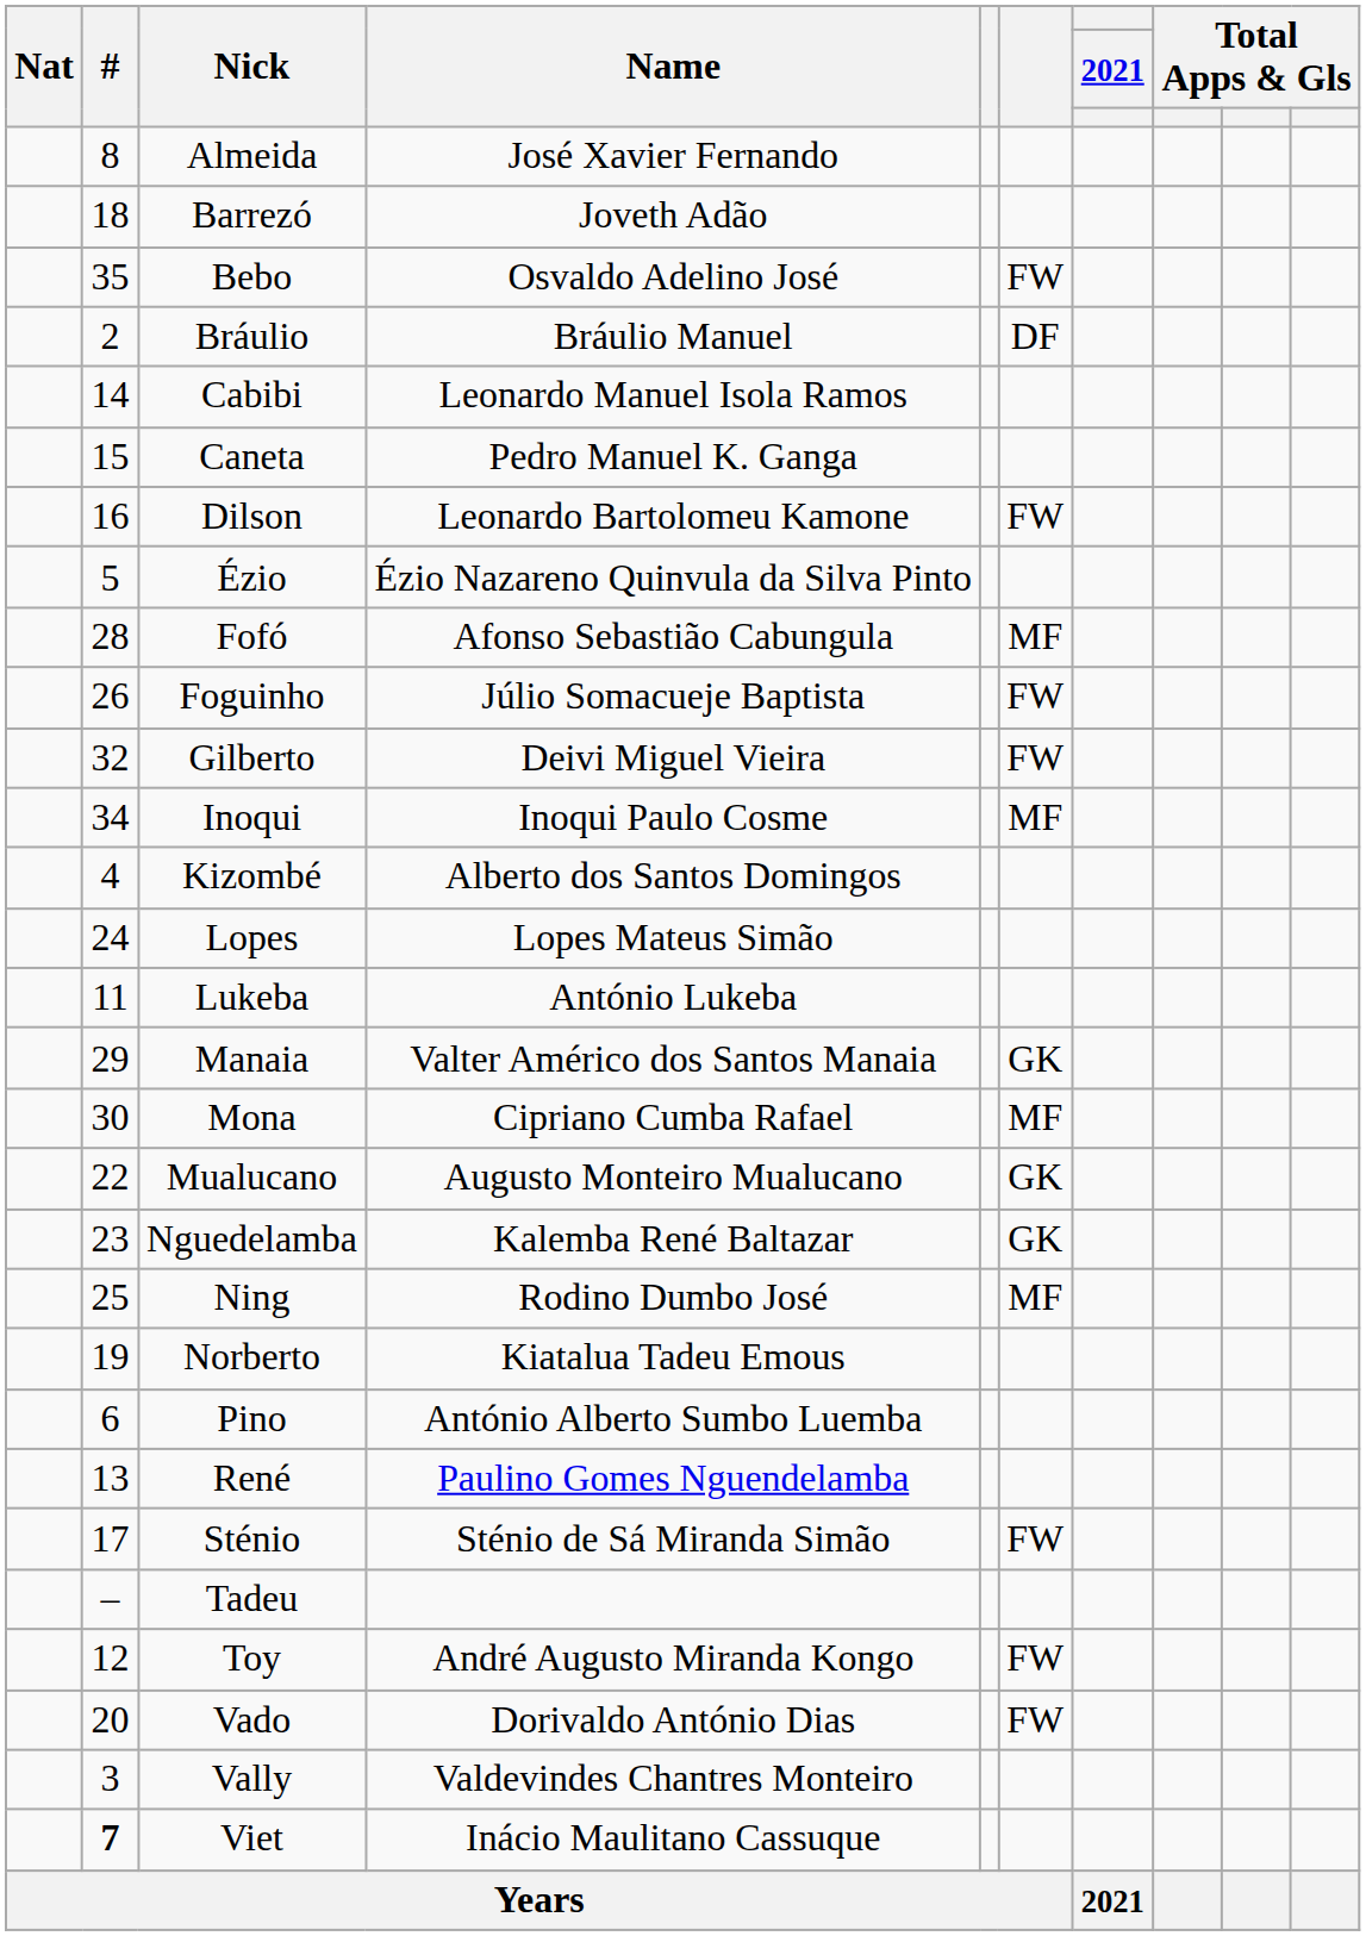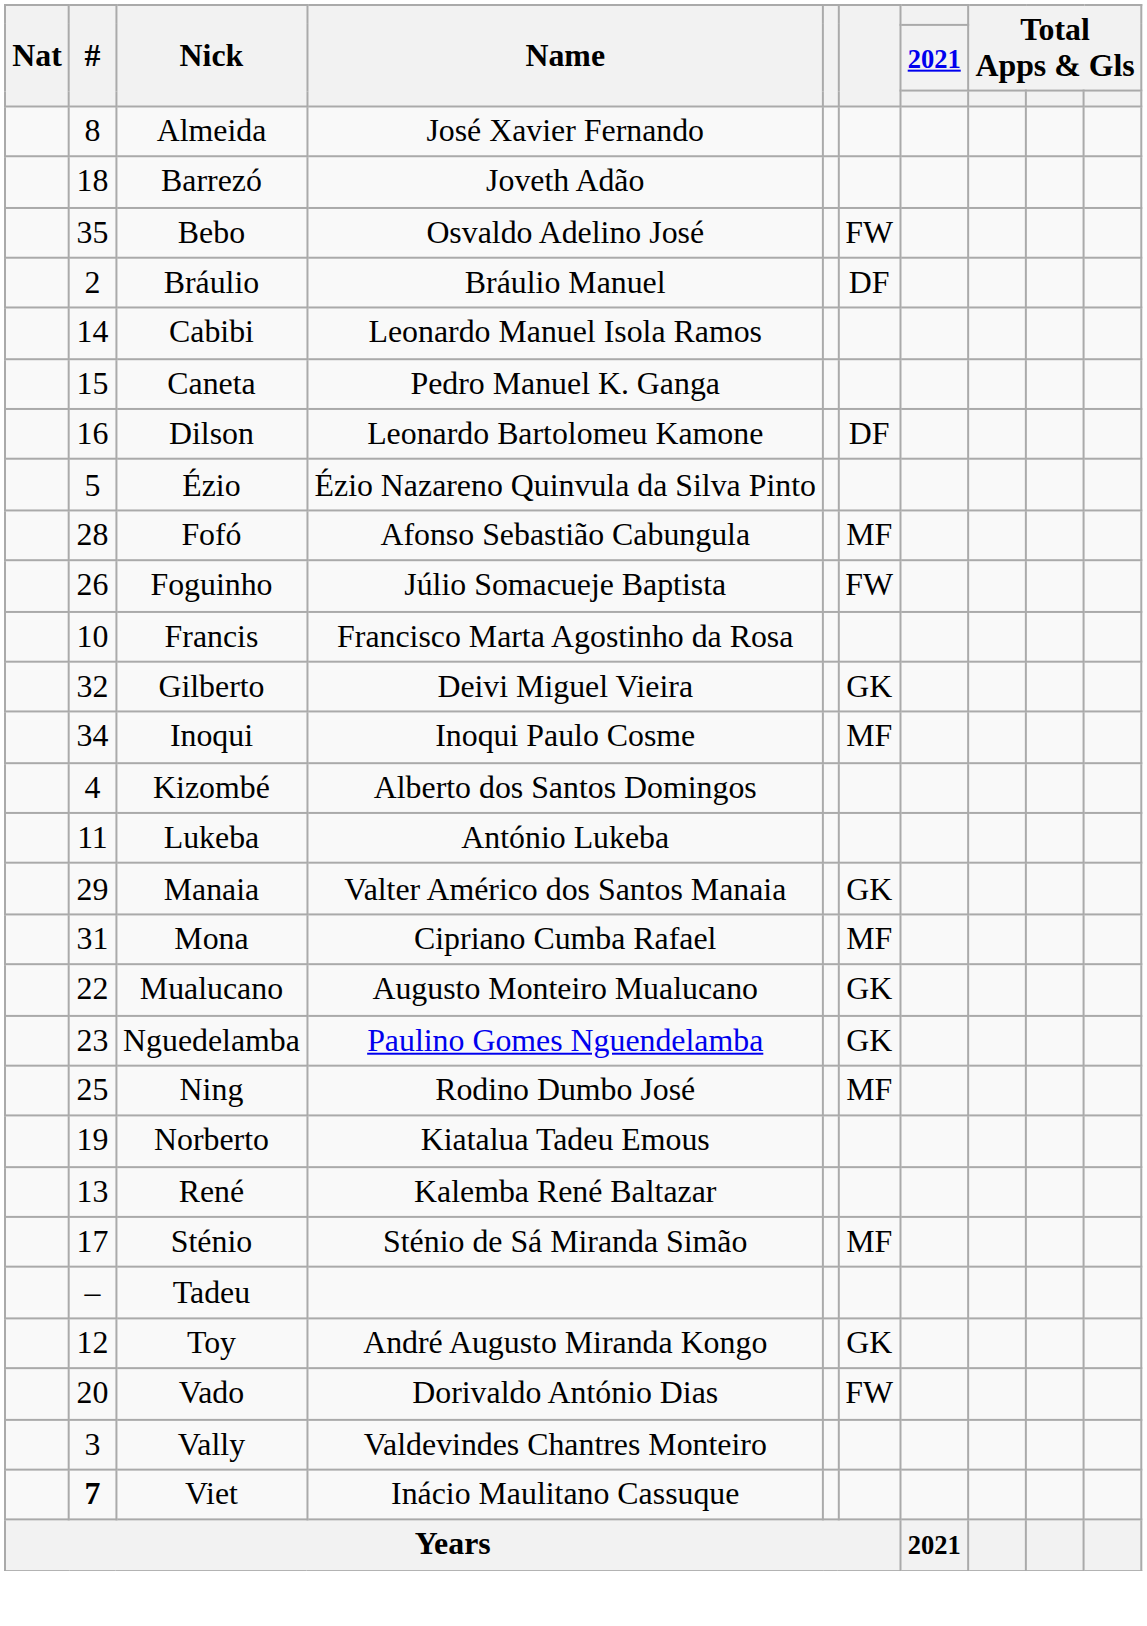 <table class="wikitable plainrowheaders sortable" style="text-align:center">
 <tr>
 <th scope="col" rowspan="3">Nat</th>
 <th scope="col" rowspan="3">#</th>
 <th scope="col" rowspan="3">Nick</th>
 <th scope="col" rowspan="3">Name</th>
 <th scope="col" rowspan="3"></th>
 <th scope="col" rowspan="3"></th>
 <th colspan="1"><small></small></th>
 <th colspan="3" rowspan="2">Total<br>Apps & Gls</th>
 </tr>
 <tr>
 <th colspan="1"><small><a href='#'>2021</a></small></th>
 </tr>
 <tr>
 <th scope="col" rowspan="1"><sup></sup></th>
 <th scope="col" rowspan="1"><sup></sup></th>
 <th scope="col" rowspan="1"><sup></sup></th>
 <th scope="col" rowspan="1"><sup></sup></th>
 </tr>
 <tr>
 <td></td>
 <td data-sort-value="08">8</td>
 <td>Almeida</td>
 <td data-sort-value="Jose X">José Xavier Fernando</td>
 <td></td>
 <td data-sort-value="3"></td>
 <td></td>
 <td></td>
 <td></td>
 <td></td>
 </tr>
 <tr>
 <td></td>
 <td>18</td>
 <td>Barrezó</td>
 <td>Joveth Adão</td>
 <td></td>
 <td data-sort-value="2"></td>
 <td></td>
 <td></td>
 <td></td>
 <td></td>
 </tr>
 <tr>
 <td></td>
 <td>35</td>
 <td>Bebo</td>
 <td>Osvaldo Adelino José</td>
 <td></td>
 <td>FW</td>
 <td></td>
 <td></td>
 <td></td>
 <td></td>
 </tr>
 <tr>
 <td></td>
 <td data-sort-value="02">2</td>
 <td>Bráulio</td>
 <td>Bráulio Manuel</td>
 <td></td>
 <td data-sort-value="2">DF</td>
 <td></td>
 <td></td>
 <td></td>
 <td></td>
 </tr>
 <tr>
 <td></td>
 <td>14</td>
 <td>Cabibi</td>
 <td>Leonardo Manuel Isola Ramos</td>
 <td></td>
 <td data-sort-value="3"></td>
 <td></td>
 <td></td>
 <td></td>
 <td></td>
 </tr>
 <tr>
 <td></td>
 <td>15</td>
 <td>Caneta</td>
 <td>Pedro Manuel K. Ganga</td>
 <td></td>
 <td data-sort-value="3"></td>
 <td></td>
 <td></td>
 <td></td>
 <td></td>
 </tr>
 <tr>
 <td></td>
 <td>16</td>
 <td>Dilson</td>
 <td>Leonardo Bartolomeu Kamone</td>
 <td></td>
-<td>FW</td>
+<td data-sort-value="2">DF</td>
 <td></td>
 <td></td>
 <td></td>
 <td></td>
 </tr>
 <tr>
 <td></td>
 <td data-sort-value="05">5</td>
 <td data-sort-value="Ezio">Ézio</td>
 <td data-sort-value="Ezio">Ézio Nazareno Quinvula da Silva Pinto</td>
 <td></td>
 <td data-sort-value="2"></td>
 <td></td>
 <td></td>
 <td></td>
 <td></td>
 </tr>
 <tr>
 <td></td>
 <td>28</td>
 <td>Fofó</td>
 <td>Afonso Sebastião Cabungula</td>
 <td></td>
 <td data-sort-value="3">MF</td>
 <td></td>
 <td></td>
 <td></td>
 <td></td>
 </tr>
 <tr>
 <td></td>
 <td>26</td>
 <td>Foguinho</td>
 <td data-sort-value="Julio S">Júlio Somacueje Baptista</td>
 <td></td>
 <td>FW</td>
 <td></td>
 <td></td>
 <td></td>
 <td></td>
 </tr>
 <tr>
 <td></td>
+<td>10</td>
+<td>Francis</td>
+<td>Francisco Marta Agostinho da Rosa</td>
+<td></td>
+<td data-sort-value="3"></td>
+<td></td>
+<td></td>
+<td></td>
+<td></td>
+</tr>
+<tr>
+<td></td>
 <td>32</td>
 <td>Gilberto</td>
 <td>Deivi Miguel Vieira</td>
 <td></td>
-<td>FW</td>
+<td data-sort-value="1">GK</td>
 <td></td>
 <td></td>
 <td></td>
 <td></td>
 </tr>
 <tr>
 <td></td>
 <td>34</td>
 <td>Inoqui</td>
 <td>Inoqui Paulo Cosme</td>
 <td></td>
 <td data-sort-value="3">MF</td>
 <td></td>
 <td></td>
 <td></td>
 <td></td>
 </tr>
 <tr>
 <td></td>
 <td data-sort-value="04">4</td>
 <td>Kizombé</td>
 <td>Alberto dos Santos Domingos</td>
-<td></td>
-<td data-sort-value="2"></td>
-<td></td>
-<td></td>
-<td></td>
-<td></td>
-</tr>
-<tr>
-<td></td>
-<td>24</td>
-<td>Lopes</td>
-<td>Lopes Mateus Simão</td>
 <td></td>
 <td data-sort-value="2"></td>
 <td></td>
 <td></td>
 <td></td>
 <td></td>
 </tr>
 <tr>
 <td></td>
 <td>11</td>
 <td>Lukeba</td>
 <td>António Lukeba</td>
 <td></td>
 <td data-sort-value="3"></td>
 <td></td>
 <td></td>
 <td></td>
 <td></td>
 </tr>
 <tr>
 <td></td>
 <td>29</td>
 <td>Manaia</td>
 <td>Valter Américo dos Santos Manaia</td>
 <td></td>
 <td data-sort-value="1">GK</td>
 <td></td>
 <td></td>
 <td></td>
 <td></td>
 </tr>
 <tr>
 <td></td>
-<td>30</td>
+<td>31</td>
 <td>Mona</td>
 <td>Cipriano Cumba Rafael</td>
 <td></td>
 <td data-sort-value="3">MF</td>
 <td></td>
 <td></td>
 <td></td>
 <td></td>
 </tr>
 <tr>
 <td></td>
 <td>22</td>
 <td>Mualucano</td>
 <td>Augusto Monteiro Mualucano</td>
 <td></td>
 <td data-sort-value="1">GK</td>
 <td></td>
 <td></td>
 <td></td>
 <td></td>
 </tr>
 <tr>
 <td></td>
 <td>23</td>
 <td>Nguedelamba</td>
-<td>Kalemba René Baltazar</td>
+<td><a href='#'>Paulino Gomes Nguendelamba</a></td>
 <td></td>
 <td data-sort-value="1">GK</td>
 <td></td>
 <td></td>
 <td></td>
 <td></td>
 </tr>
 <tr>
 <td></td>
 <td>25</td>
 <td>Ning</td>
 <td>Rodino Dumbo José</td>
 <td></td>
 <td data-sort-value="3">MF</td>
 <td></td>
 <td></td>
 <td></td>
 <td></td>
 </tr>
 <tr>
 <td></td>
 <td>19</td>
 <td>Norberto</td>
 <td>Kiatalua Tadeu Emous</td>
 <td></td>
 <td data-sort-value="3"></td>
 <td></td>
 <td></td>
 <td></td>
 <td></td>
 </tr>
 <tr>
 <td></td>
-<td data-sort-value="06">6</td>
-<td>Pino</td>
-<td>António Alberto Sumbo Luemba</td>
-<td></td>
-<td data-sort-value="2"></td>
-<td></td>
-<td></td>
-<td></td>
-<td></td>
-</tr>
-<tr>
-<td></td>
 <td>13</td>
 <td>René</td>
-<td><a href='#'>Paulino Gomes Nguendelamba</a></td>
+<td>Kalemba René Baltazar</td>
 <td></td>
 <td data-sort-value="2"></td>
 <td></td>
 <td></td>
 <td></td>
 <td></td>
 </tr>
 <tr>
 <td></td>
 <td>17</td>
 <td>Sténio</td>
 <td>Sténio de Sá Miranda Simão</td>
 <td></td>
-<td>FW</td>
+<td data-sort-value="3">MF</td>
 <td></td>
 <td></td>
 <td></td>
 <td></td>
 </tr>
 <tr>
 <td></td>
 <td data-sort-value="40">–</td>
 <td>Tadeu</td>
 <td></td>
 <td></td>
 <td></td>
 <td></td>
 <td></td>
 <td></td>
 <td></td>
 </tr>
 <tr>
 <td></td>
 <td>12</td>
 <td>Toy</td>
 <td>André Augusto Miranda Kongo</td>
 <td></td>
-<td>FW</td>
+<td data-sort-value="1">GK</td>
 <td></td>
 <td></td>
 <td></td>
 <td></td>
 </tr>
 <tr>
 <td></td>
 <td>20</td>
 <td>Vado</td>
 <td>Dorivaldo António Dias</td>
 <td></td>
 <td>FW</td>
 <td></td>
 <td></td>
 <td></td>
 <td></td>
 </tr>
 <tr>
 <td></td>
 <td data-sort-value="03">3</td>
 <td>Vally</td>
 <td>Valdevindes Chantres Monteiro</td>
 <td></td>
 <td data-sort-value="2"></td>
 <td></td>
 <td></td>
 <td></td>
 <td></td>
 </tr>
 <tr>
 <td></td>
 <td data-sort-value="07"><strong>7</strong></td>
 <td>Viet</td>
 <td>Inácio Maulitano Cassuque</td>
 <td></td>
 <td data-sort-value="3"></td>
 <td></td>
 <td></td>
 <td></td>
 <td></td>
 </tr>
 <tr>
 <th colspan=6>Years</th>
 <th><small>2021</small></th>
 <th></th>
 <th></th>
 <th></th>
 </tr>
 </table>
